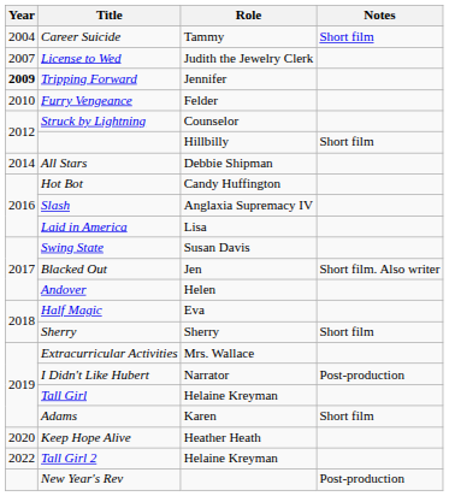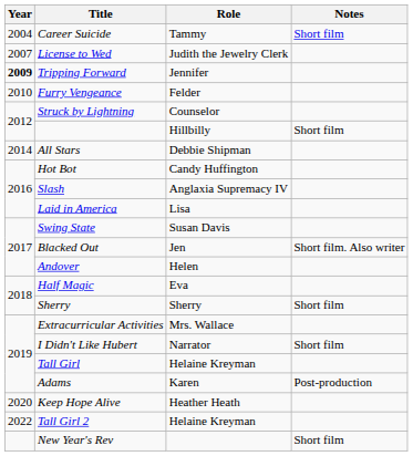 <table class="wikitable sortable">
 <tr>
 <th>Year</th>
 <th>Title</th>
 <th>Role</th>
 <th class="unsortable">Notes</th>
 </tr>
 <tr>
 <td>2004</td>
 <td><em>Career Suicide</em></td>
 <td>Tammy</td>
 <td><a href='#'>Short film</a></td>
 </tr>
 <tr>
 <td>2007</td>
 <td><em><a href='#'>License to Wed</a></em></td>
 <td>Judith the Jewelry Clerk</td>
 <td></td>
 </tr>
 <tr>
 <td><strong>2009</strong></td>
 <td><em><a href='#'>Tripping Forward</a></em></td>
 <td>Jennifer</td>
 <td></td>
 </tr>
 <tr>
 <td>2010</td>
 <td><em><a href='#'>Furry Vengeance</a></em></td>
 <td>Felder</td>
 <td></td>
 </tr>
 <tr>
 <td rowspan="2">2012</td>
 <td><em><a href='#'>Struck by Lightning</a></em></td>
 <td>Counselor</td>
 <td></td>
 </tr>
 <tr>
 <td><em></em></td>
 <td>Hillbilly</td>
 <td>Short film</td>
 </tr>
 <tr>
 <td>2014</td>
 <td><em>All Stars</em></td>
 <td>Debbie Shipman</td>
 <td></td>
 </tr>
 <tr>
 <td rowspan="3">2016</td>
 <td><em>Hot Bot</em></td>
 <td>Candy Huffington</td>
 <td></td>
 </tr>
 <tr>
 <td><em><a href='#'>Slash</a></em></td>
 <td>Anglaxia Supremacy IV</td>
 <td></td>
 </tr>
 <tr>
 <td><em><a href='#'>Laid in America</a></em></td>
 <td>Lisa</td>
 <td></td>
 </tr>
 <tr>
 <td rowspan="3">2017</td>
 <td><em><a href='#'>Swing State</a></em></td>
 <td>Susan Davis</td>
 <td></td>
 </tr>
 <tr>
 <td><em>Blacked Out</em></td>
 <td>Jen</td>
 <td>Short film. Also writer</td>
 </tr>
 <tr>
 <td><em><a href='#'>Andover</a></em></td>
 <td>Helen</td>
 <td></td>
 </tr>
 <tr>
 <td rowspan="2">2018</td>
 <td><em><a href='#'>Half Magic</a></em></td>
 <td>Eva</td>
 <td></td>
 </tr>
 <tr>
 <td><em>Sherry</em></td>
 <td>Sherry</td>
 <td>Short film</td>
 </tr>
 <tr>
 <td rowspan="4">2019</td>
 <td><em>Extracurricular Activities</em></td>
 <td>Mrs. Wallace</td>
 <td></td>
 </tr>
 <tr>
 <td><em>I Didn't Like Hubert</em></td>
 <td>Narrator</td>
-<td>Post-production</td>
+<td>Short film</td>
 </tr>
 <tr>
 <td><em><a href='#'>Tall Girl</a></em></td>
 <td>Helaine Kreyman</td>
 <td></td>
 </tr>
 <tr>
 <td><em>Adams</em></td>
 <td>Karen</td>
-<td>Short film</td>
+<td>Post-production</td>
 </tr>
 <tr>
 <td>2020</td>
 <td><em>Keep Hope Alive</em></td>
 <td>Heather Heath</td>
 <td></td>
 </tr>
 <tr>
 <td>2022</td>
 <td><em><a href='#'>Tall Girl 2</a></em></td>
 <td>Helaine Kreyman</td>
 <td></td>
 </tr>
 <tr>
 <td></td>
 <td><em>New Year's Rev</em></td>
 <td></td>
-<td>Post-production</td>
+<td>Short film</td>
 </tr>
 </table>
